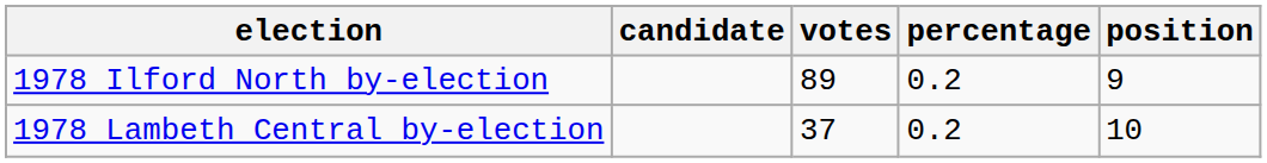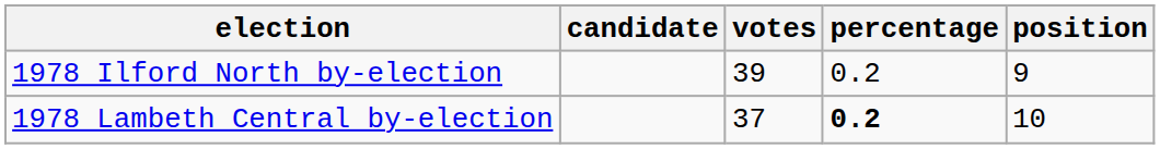 <table class="wikitable sortable">
 <tr>
 <th>election</th>
 <th>candidate</th>
 <th>votes</th>
 <th>percentage</th>
 <th>position</th>
 </tr>
 <tr>
 <td><a href='#'>1978 Ilford North by-election</a></td>
 <td></td>
-<td>89</td>
+<td>39</td>
 <td>0.2</td>
 <td>9</td>
 </tr>
 <tr>
 <td><a href='#'>1978 Lambeth Central by-election</a></td>
 <td></td>
 <td>37</td>
-<td>0.2</td>
+<td><strong>0.2</strong></td>
 <td>10</td>
 </tr>
 </table>
